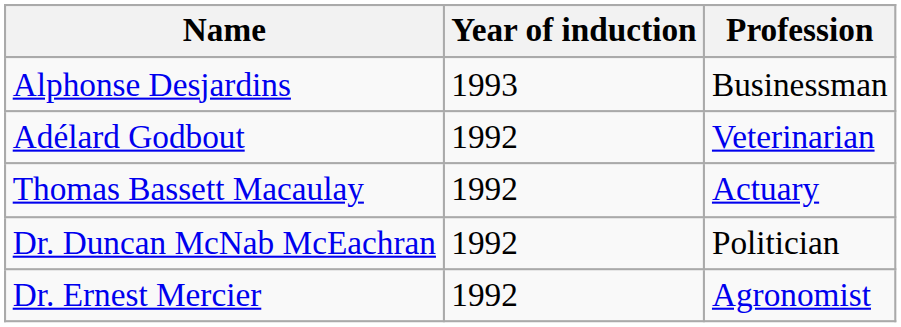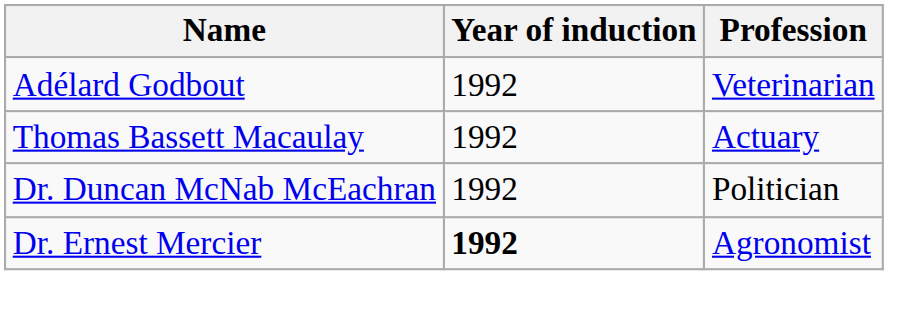 <table class="wikitable">
 <tr>
 <th>Name</th>
 <th>Year of induction</th>
 <th>Profession</th>
-</tr>
-<tr>
-<td><a href='#'>Alphonse Desjardins</a></td>
-<td>1993</td>
-<td>Businessman</td>
 </tr>
 <tr>
 <td><a href='#'>Adélard Godbout</a></td>
 <td>1992</td>
 <td><a href='#'>Veterinarian</a></td>
 </tr>
 <tr>
 <td><a href='#'>Thomas Bassett Macaulay</a></td>
 <td>1992</td>
 <td><a href='#'>Actuary</a></td>
 </tr>
 <tr>
 <td><a href='#'>Dr. Duncan McNab McEachran</a></td>
 <td>1992</td>
 <td>Politician</td>
 </tr>
 <tr>
 <td><a href='#'>Dr. Ernest Mercier</a></td>
-<td>1992</td>
+<td><strong>1992</strong></td>
 <td><a href='#'>Agronomist</a></td>
 </tr>
 </table>
